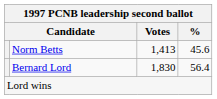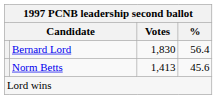 <table class="wikitable" style="font-size: 95%;">
 <tr style="background-color:#E9E9E9">
 <th colspan="4">1997 PCNB leadership second ballot</th>
 </tr>
 <tr style="background-color:#E9E9E9">
 <th colspan="2" style="width: 170px">Candidate</th>
 <th style="width: 50px">Votes</th>
 <th style="width: 40px">%</th>
 </tr>
 <tr>
 <th></th>
+<td style="width: 170px"><a href='#'>Bernard Lord</a></td>
+<td align="right">1,830</td>
+<td align="right">56.4</td>
+</tr>
+<tr>
+<th></th>
 <td style="width: 170px"><a href='#'>Norm Betts</a></td>
 <td align="right">1,413</td>
 <td align="right">45.6</td>
-</tr>
-<tr>
-<th></th>
-<td style="width: 170px"><a href='#'>Bernard Lord</a></td>
-<td align="right">1,830</td>
-<td align="right">56.4</td>
 </tr>
 <tr style="background-color:#F6F6F6">
 <td colspan="4">Lord wins</td>
 </tr>
 </table>
